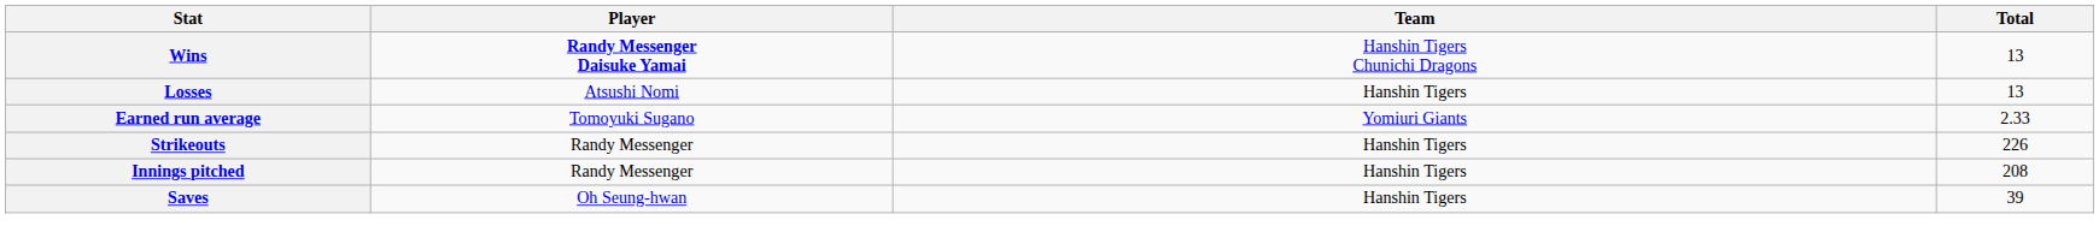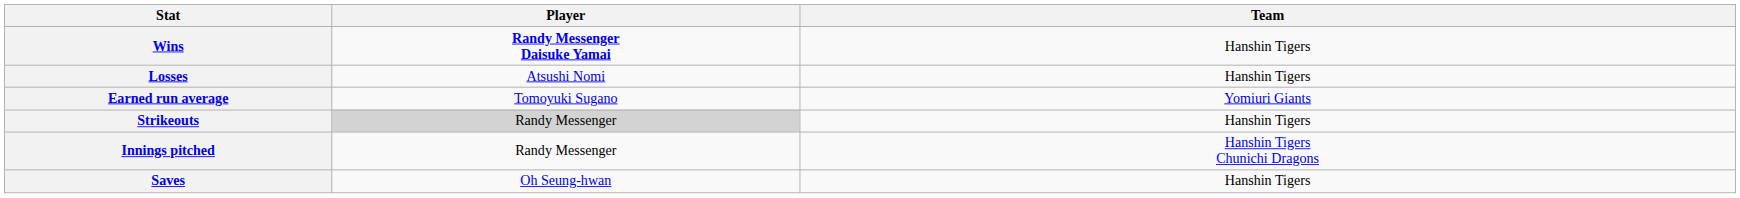 <table class="wikitable" style="text-align:center;">
 <tr>
 <th scope="col" width="7%">Stat</th>
 <th scope="col" width="10%">Player</th>
 <th scope="col" width="20%">Team</th>
-<th scope="col" width="3%">Total</th>
 </tr>
 <tr>
 <th scope="row" style="text-align:center;"><a href='#'>Wins</a></th>
 <td><strong><a href='#'>Randy Messenger</a><br><a href='#'>Daisuke Yamai</a></strong></td>
-<td><a href='#'>Hanshin Tigers</a><br><a href='#'>Chunichi Dragons</a></td>
-<td>13</td>
+<td>Hanshin Tigers</td>
 </tr>
 <tr>
 <th scope="row" style="text-align:center;"><a href='#'>Losses</a></th>
 <td><a href='#'>Atsushi Nomi</a></td>
 <td>Hanshin Tigers</td>
-<td>13</td>
 </tr>
 <tr>
 <th scope="row" style="text-align:center;"><a href='#'>Earned run average</a></th>
 <td><a href='#'>Tomoyuki Sugano</a></td>
 <td><a href='#'>Yomiuri Giants</a></td>
-<td>2.33</td>
 </tr>
 <tr>
 <th scope="row" style="text-align:center;"><a href='#'>Strikeouts</a></th>
-<td>Randy Messenger</td>
+<td style="background: lightgrey;">Randy Messenger</td>
 <td>Hanshin Tigers</td>
-<td>226</td>
 </tr>
 <tr>
 <th scope="row" style="text-align:center;"><a href='#'>Innings pitched</a></th>
 <td>Randy Messenger</td>
-<td>Hanshin Tigers</td>
-<td>208</td>
+<td><a href='#'>Hanshin Tigers</a><br><a href='#'>Chunichi Dragons</a></td>
 </tr>
 <tr>
 <th scope="row" style="text-align:center;"><a href='#'>Saves</a></th>
 <td><a href='#'>Oh Seung-hwan</a></td>
 <td>Hanshin Tigers</td>
-<td>39</td>
 </tr>
 </table>
